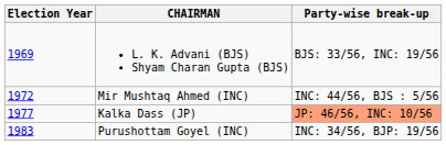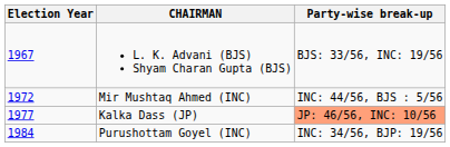 <table class="wikitable">
 <tr>
 <th>Election Year</th>
 <th>CHAIRMAN</th>
 <th>Party-wise break-up</th>
 </tr>
 <tr>
-<td><a href='#'>1969</a></td>
+<td><a href='#'>1967</a></td>
 <td><br><ul><li>L. K. Advani (BJS)</li><li>Shyam Charan Gupta (BJS)</li></ul></td>
 <td>BJS: 33/56, INC: 19/56</td>
 </tr>
 <tr>
 <td><a href='#'>1972</a></td>
 <td>Mir Mushtaq Ahmed (INC)</td>
 <td>INC: 44/56, BJS : 5/56</td>
 </tr>
 <tr>
 <td><a href='#'>1977</a></td>
 <td>Kalka Dass (JP)</td>
 <td style="background: lightsalmon;">JP: 46/56, INC: 10/56</td>
 </tr>
 <tr>
-<td><a href='#'>1983</a></td>
+<td><a href='#'>1984</a></td>
 <td>Purushottam Goyel (INC)</td>
 <td>INC: 34/56, BJP: 19/56</td>
 </tr>
 </table>
